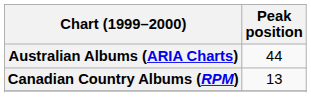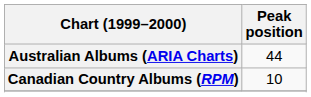 <table class="wikitable sortable plainrowheaders" style="text-align:center">
 <tr>
 <th scope="col">Chart (1999–2000)</th>
 <th scope="col">Peak<br> position</th>
 </tr>
 <tr>
 <th scope="row">Australian Albums (<a href='#'>ARIA Charts</a>)</th>
 <td>44</td>
 </tr>
 <tr>
 <th scope="row">Canadian Country Albums (<em><a href='#'>RPM</a></em>)</th>
-<td>13</td>
+<td>10</td>
 </tr>
 <tr>
 </tr>
 <tr>
 </tr>
 </table>
